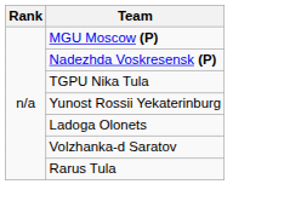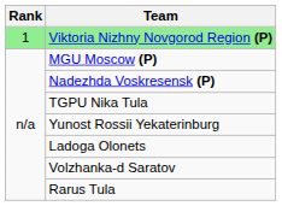 <table class="wikitable" style="text-align: center;">
 <tr>
 <th width=40>Rank</th>
 <th>Team</th>
+</tr>
+<tr style="background:#90EE90">
+<td>1</td>
+<td align=left> <a href='#'>Viktoria Nizhny Novgorod Region</a> <strong>(P)</strong></td>
 </tr>
 <tr>
 <td rowspan=7>n/a</td>
 <td align=left> <a href='#'>MGU Moscow</a> <strong>(P)</strong></td>
 </tr>
 <tr>
 <td align=left> <a href='#'>Nadezhda Voskresensk</a> <strong>(P)</strong></td>
 </tr>
 <tr>
 <td align=left> TGPU Nika Tula</td>
 </tr>
 <tr>
 <td align=left> Yunost Rossii Yekaterinburg</td>
 </tr>
 <tr>
 <td align=left> Ladoga Olonets</td>
 </tr>
 <tr>
 <td align=left> Volzhanka-d Saratov</td>
 </tr>
 <tr>
 <td align=left> Rarus Tula</td>
 </tr>
 </table>
